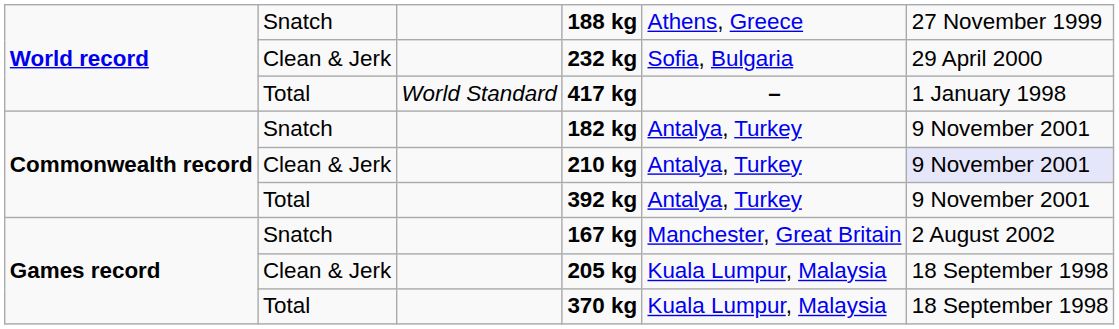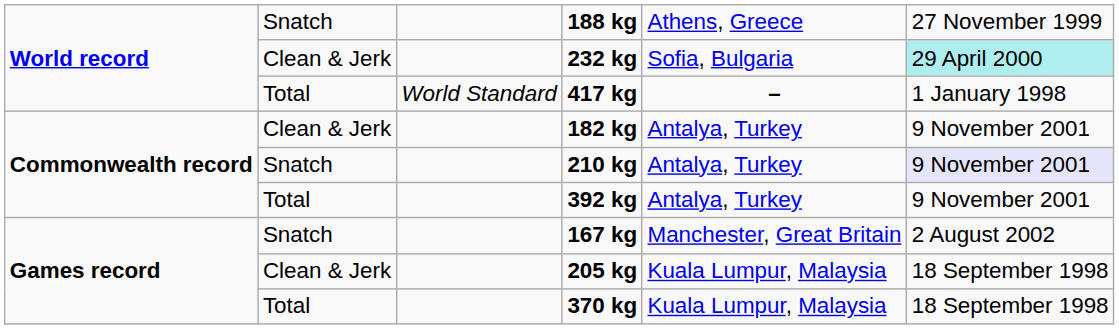 <table class="wikitable">
 <tr>
 <td rowspan=3><strong><a href='#'>World record</a></strong></td>
 <td>Snatch</td>
 <td></td>
 <td><strong>188 kg</strong></td>
 <td><a href='#'>Athens</a>, <a href='#'>Greece</a></td>
 <td>27 November 1999</td>
 </tr>
 <tr>
 <td>Clean & Jerk</td>
 <td></td>
 <td><strong>232 kg</strong></td>
 <td><a href='#'>Sofia</a>, <a href='#'>Bulgaria</a></td>
-<td>29 April 2000</td>
+<td style="background: paleturquoise;">29 April 2000</td>
 </tr>
 <tr>
 <td>Total</td>
 <td align=center><em>World Standard</em></td>
 <td><strong>417 kg</strong></td>
 <td align=center><strong>–</strong></td>
 <td>1 January 1998</td>
 </tr>
 <tr>
 <td rowspan=3><strong>Commonwealth record</strong></td>
-<td>Snatch</td>
+<td>Clean & Jerk</td>
 <td></td>
 <td><strong>182 kg</strong></td>
 <td><a href='#'>Antalya</a>, <a href='#'>Turkey</a></td>
 <td>9 November 2001</td>
 </tr>
 <tr>
-<td>Clean & Jerk</td>
+<td>Snatch</td>
 <td></td>
 <td><strong>210 kg</strong></td>
 <td><a href='#'>Antalya</a>, <a href='#'>Turkey</a></td>
 <td style="background: lavender;">9 November 2001</td>
 </tr>
 <tr>
 <td>Total</td>
 <td></td>
 <td><strong>392 kg</strong></td>
 <td><a href='#'>Antalya</a>, <a href='#'>Turkey</a></td>
 <td>9 November 2001</td>
 </tr>
 <tr>
 <td rowspan=3><strong>Games record</strong></td>
 <td>Snatch</td>
 <td></td>
 <td><strong>167 kg</strong></td>
 <td><a href='#'>Manchester</a>, <a href='#'>Great Britain</a></td>
 <td>2 August 2002</td>
 </tr>
 <tr>
 <td>Clean & Jerk</td>
 <td></td>
 <td><strong>205 kg</strong></td>
 <td><a href='#'>Kuala Lumpur</a>, <a href='#'>Malaysia</a></td>
 <td>18 September 1998</td>
 </tr>
 <tr>
 <td>Total</td>
 <td></td>
 <td><strong>370 kg</strong></td>
 <td><a href='#'>Kuala Lumpur</a>, <a href='#'>Malaysia</a></td>
 <td>18 September 1998</td>
 </tr>
 </table>
